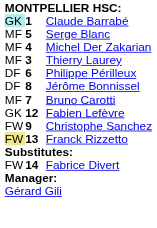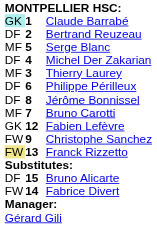 <table style="font-size: 90%" cellspacing="0" cellpadding="0" align=center>
 <tr>
 <td colspan=4><strong>MONTPELLIER HSC:</strong></td>
 </tr>
 <tr>
 <th width=25></th>
 <th width=25></th>
 </tr>
 <tr>
 <td style="background: paleturquoise;">GK</td>
 <td><strong>1</strong></td>
 <td> <a href='#'>Claude Barrabé</a></td>
 </tr>
 <tr>
+<td>DF</td>
+<td><strong>2</strong></td>
+<td> <a href='#'>Bertrand Reuzeau</a></td>
+<td></td>
+<td></td>
+</tr>
+<tr>
 <td>MF</td>
 <td><strong>5</strong></td>
 <td> <a href='#'>Serge Blanc</a></td>
 </tr>
 <tr>
-<td>MF</td>
+<td>DF</td>
 <td><strong>4</strong></td>
 <td> <a href='#'>Michel Der Zakarian</a></td>
 </tr>
 <tr>
 <td>MF</td>
 <td><strong>3</strong></td>
 <td> <a href='#'>Thierry Laurey</a></td>
 </tr>
 <tr>
 <td>DF</td>
 <td><strong>6</strong></td>
 <td> <a href='#'>Philippe Périlleux</a></td>
 <td></td>
 <td></td>
 </tr>
 <tr>
 <td>DF</td>
 <td><strong>8</strong></td>
 <td> <a href='#'>Jérôme Bonnissel</a></td>
 </tr>
 <tr>
 <td>MF</td>
 <td><strong>7</strong></td>
 <td> <a href='#'>Bruno Carotti</a></td>
 </tr>
 <tr>
 <td>GK</td>
 <td><strong>12</strong></td>
 <td> <a href='#'>Fabien Lefèvre</a></td>
 </tr>
 <tr>
 <td>FW</td>
 <td><strong>9</strong></td>
 <td> <a href='#'>Christophe Sanchez</a></td>
 </tr>
 <tr>
 <td style="background: khaki;">FW</td>
 <td><strong>13</strong></td>
 <td> <a href='#'>Franck Rizzetto</a></td>
 </tr>
 <tr>
 <td colspan=3><strong>Substitutes:</strong></td>
 </tr>
 <tr>
+<td>DF</td>
+<td><strong>15</strong></td>
+<td> <a href='#'>Bruno Alicarte</a></td>
+<td></td>
+<td></td>
+</tr>
+<tr>
 <td>FW</td>
 <td><strong>14</strong></td>
 <td> <a href='#'>Fabrice Divert</a></td>
 <td></td>
 <td></td>
 </tr>
 <tr>
 <td colspan=3><strong>Manager:</strong></td>
 </tr>
 <tr>
 <td colspan=4> <a href='#'>Gérard Gili</a></td>
 </tr>
 </table>
